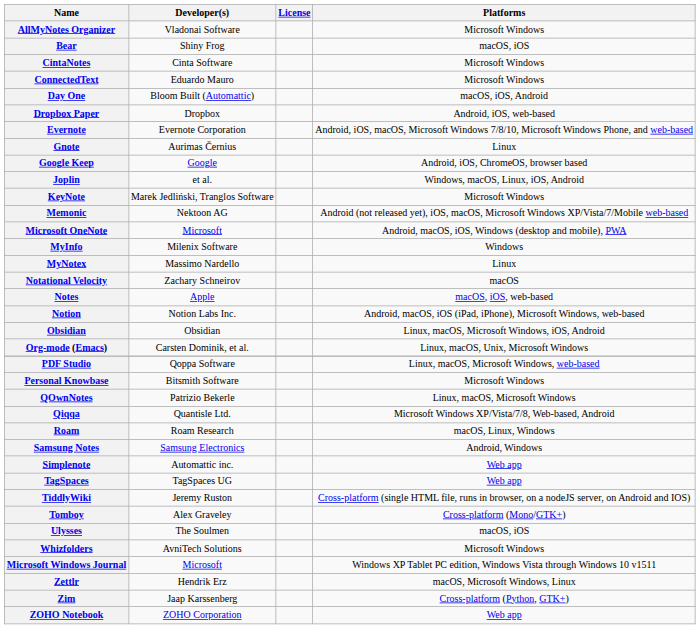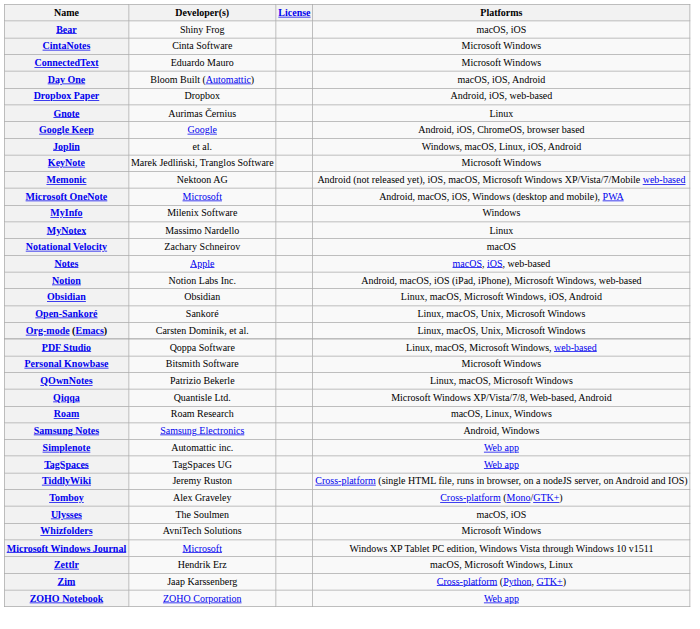 <table class="wikitable sortable sticky-header" style="font-size: smaller; text-align: center;">
 <tr>
 <th>Name</th>
 <th>Developer(s)</th>
 <th><a href='#'>License</a></th>
 <th>Platforms</th>
-</tr>
-<tr>
-<th><a href='#'>AllMyNotes Organizer</a></th>
-<td>Vladonai Software</td>
-<td></td>
-<td>Microsoft Windows</td>
 </tr>
 <tr>
 <th><a href='#'>Bear</a></th>
 <td>Shiny Frog</td>
 <td></td>
 <td>macOS, iOS</td>
 </tr>
 <tr>
 <th><a href='#'>CintaNotes</a></th>
 <td>Cinta Software</td>
 <td></td>
 <td>Microsoft Windows</td>
 </tr>
 <tr>
 <th><a href='#'>ConnectedText</a></th>
 <td>Eduardo Mauro</td>
 <td></td>
 <td>Microsoft Windows</td>
 </tr>
 <tr>
 <th><a href='#'>Day One</a></th>
 <td>Bloom Built (<a href='#'>Automattic</a>)</td>
 <td></td>
 <td>macOS, iOS, Android</td>
 </tr>
 <tr>
 <th><a href='#'>Dropbox Paper</a></th>
 <td>Dropbox</td>
 <td></td>
 <td>Android, iOS, web-based</td>
-</tr>
-<tr>
-<th><a href='#'>Evernote</a></th>
-<td>Evernote Corporation</td>
-<td></td>
-<td>Android, iOS, macOS, Microsoft Windows 7/8/10, Microsoft Windows Phone, and <a href='#'>web-based</a></td>
 </tr>
 <tr>
 <th><a href='#'>Gnote</a></th>
 <td>Aurimas Černius</td>
 <td></td>
 <td>Linux</td>
 </tr>
 <tr>
 <th><a href='#'>Google Keep</a></th>
 <td><a href='#'>Google</a></td>
 <td></td>
 <td>Android, iOS, ChromeOS, browser based</td>
 </tr>
 <tr>
 <th><a href='#'>Joplin</a></th>
 <td> et al.</td>
 <td></td>
 <td>Windows, macOS, Linux, iOS, Android</td>
 </tr>
 <tr>
 <th><a href='#'>KeyNote</a></th>
 <td>Marek Jedliński, Tranglos Software</td>
 <td></td>
 <td>Microsoft Windows</td>
 </tr>
 <tr>
 <th><a href='#'>Memonic</a></th>
 <td>Nektoon AG</td>
 <td></td>
 <td>Android (not released yet), iOS, macOS, Microsoft Windows XP/Vista/7/Mobile <a href='#'>web-based</a></td>
 </tr>
 <tr>
 <th><a href='#'>Microsoft OneNote</a></th>
 <td><a href='#'>Microsoft</a></td>
 <td></td>
 <td>Android, macOS, iOS, Windows (desktop and mobile), <a href='#'>PWA</a></td>
 </tr>
 <tr>
 <th><a href='#'>MyInfo</a></th>
 <td>Milenix Software</td>
 <td></td>
 <td>Windows</td>
 </tr>
 <tr>
 <th><a href='#'>MyNotex</a></th>
 <td>Massimo Nardello</td>
 <td></td>
 <td>Linux</td>
 </tr>
 <tr>
 <th><a href='#'>Notational Velocity</a></th>
 <td>Zachary Schneirov</td>
 <td></td>
 <td>macOS</td>
 </tr>
 <tr>
 <th><a href='#'>Notes</a></th>
 <td><a href='#'>Apple</a></td>
 <td></td>
 <td><a href='#'>macOS</a>, <a href='#'>iOS</a>, web-based</td>
 </tr>
 <tr>
 <th><a href='#'>Notion</a></th>
 <td>Notion Labs Inc.</td>
 <td></td>
 <td>Android, macOS, iOS (iPad, iPhone), Microsoft Windows, web-based</td>
 </tr>
 <tr>
 <th><a href='#'>Obsidian</a></th>
 <td>Obsidian</td>
 <td></td>
 <td>Linux, macOS, Microsoft Windows, iOS, Android</td>
+</tr>
+<tr>
+<th><a href='#'>Open-Sankoré</a></th>
+<td>Sankoré</td>
+<td></td>
+<td>Linux, macOS, Unix, Microsoft Windows</td>
 </tr>
 <tr>
 <th><a href='#'>Org-mode</a> (<a href='#'>Emacs</a>)</th>
 <td>Carsten Dominik, et al.</td>
 <td></td>
 <td>Linux, macOS, Unix, Microsoft Windows</td>
 </tr>
 <tr>
 </tr>
 <tr>
 <th><a href='#'>PDF Studio</a></th>
 <td>Qoppa Software</td>
 <td></td>
 <td>Linux, macOS, Microsoft Windows, <a href='#'>web-based</a></td>
 </tr>
 <tr>
 <th><a href='#'>Personal Knowbase</a></th>
 <td>Bitsmith Software</td>
 <td></td>
 <td>Microsoft Windows</td>
 </tr>
 <tr>
 <th><a href='#'>QOwnNotes</a></th>
 <td>Patrizio Bekerle</td>
 <td></td>
 <td>Linux, macOS, Microsoft Windows</td>
 </tr>
 <tr>
 <th><a href='#'>Qiqqa</a></th>
 <td>Quantisle Ltd.</td>
 <td></td>
 <td>Microsoft Windows XP/Vista/7/8, Web-based, Android</td>
 </tr>
 <tr>
 <th><a href='#'>Roam</a></th>
 <td>Roam Research</td>
 <td></td>
 <td>macOS, Linux, Windows</td>
 </tr>
 <tr>
 <th><a href='#'>Samsung Notes</a></th>
 <td><a href='#'>Samsung Electronics</a></td>
 <td></td>
 <td>Android, Windows</td>
 </tr>
 <tr>
 <th><a href='#'>Simplenote</a></th>
 <td>Automattic inc.</td>
 <td></td>
 <td><a href='#'>Web app</a></td>
 </tr>
 <tr>
 <th><a href='#'>TagSpaces</a></th>
 <td>TagSpaces UG</td>
 <td></td>
 <td><a href='#'>Web app</a></td>
 </tr>
 <tr>
 <th><a href='#'>TiddlyWiki</a></th>
 <td>Jeremy Ruston</td>
 <td></td>
 <td><a href='#'>Cross-platform</a> (single HTML file, runs in browser, on a nodeJS server, on Android and IOS)</td>
 </tr>
 <tr>
 <th><a href='#'>Tomboy</a></th>
 <td>Alex Graveley</td>
 <td></td>
 <td><a href='#'>Cross-platform</a> (<a href='#'>Mono</a>/<a href='#'>GTK+</a>)</td>
 </tr>
 <tr>
 <th><a href='#'>Ulysses</a></th>
 <td>The Soulmen</td>
 <td></td>
 <td>macOS, iOS</td>
 </tr>
 <tr>
 <th><a href='#'>Whizfolders</a></th>
 <td>AvniTech Solutions</td>
 <td></td>
 <td>Microsoft Windows</td>
 </tr>
 <tr>
 <th><a href='#'>Microsoft Windows Journal</a></th>
 <td><a href='#'>Microsoft</a></td>
 <td></td>
 <td>Windows XP Tablet PC edition, Windows Vista through Windows 10 v1511</td>
 </tr>
 <tr>
 <th><a href='#'>Zettlr</a></th>
 <td>Hendrik Erz</td>
 <td></td>
 <td>macOS, Microsoft Windows, Linux</td>
 </tr>
 <tr>
 <th><a href='#'>Zim</a></th>
 <td>Jaap Karssenberg</td>
 <td></td>
 <td><a href='#'>Cross-platform</a> (<a href='#'>Python</a>, <a href='#'>GTK+</a>)</td>
 </tr>
 <tr>
 <th><a href='#'>ZOHO Notebook</a></th>
 <td><a href='#'>ZOHO Corporation</a></td>
 <td></td>
 <td><a href='#'>Web app</a></td>
 </tr>
 </table>
